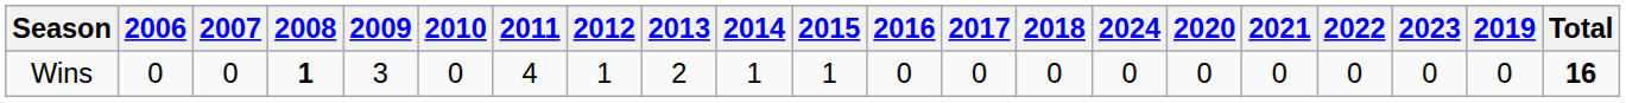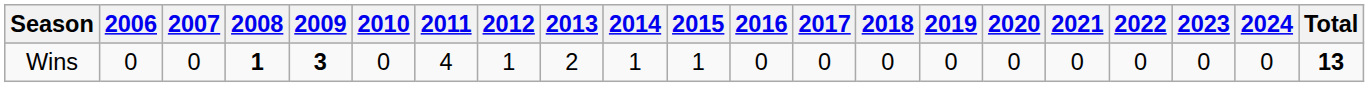 <table class=wikitable style=font-size:96%;text-align:center>
 <tr>
 <th>Season</th>
 <th><a href='#'>2006</a></th>
 <th><a href='#'>2007</a></th>
 <th><a href='#'>2008</a></th>
 <th><a href='#'>2009</a></th>
 <th><a href='#'>2010</a></th>
 <th><a href='#'>2011</a></th>
 <th><a href='#'>2012</a></th>
 <th><a href='#'>2013</a></th>
 <th><a href='#'>2014</a></th>
 <th><a href='#'>2015</a></th>
 <th><a href='#'>2016</a></th>
 <th><a href='#'>2017</a></th>
 <th><a href='#'>2018</a></th>
-<th><a href='#'>2024</a></th>
+<th><a href='#'>2019</a></th>
 <th><a href='#'>2020</a></th>
 <th><a href='#'>2021</a></th>
 <th><a href='#'>2022</a></th>
 <th><a href='#'>2023</a></th>
-<th><a href='#'>2019</a></th>
+<th><a href='#'>2024</a></th>
 <th>Total</th>
 </tr>
 <tr>
 <td>Wins</td>
 <td>0</td>
 <td>0</td>
 <td><strong>1</strong></td>
-<td>3</td>
+<td><strong>3</strong></td>
 <td>0</td>
 <td>4</td>
 <td>1</td>
 <td>2</td>
 <td>1</td>
 <td>1</td>
 <td>0</td>
 <td>0</td>
 <td>0</td>
 <td>0</td>
 <td>0</td>
 <td>0</td>
 <td>0</td>
 <td>0</td>
 <td>0</td>
-<td><strong>16</strong></td>
+<td><strong>13</strong></td>
 </tr>
 </table>
